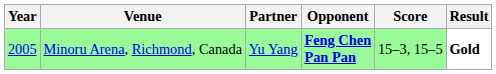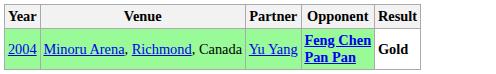 <table class="sortable wikitable" style="font-size: 90%;">
 <tr>
 <th>Year</th>
 <th>Venue</th>
 <th>Partner</th>
 <th>Opponent</th>
-<th>Score</th>
 <th>Result</th>
 </tr>
 <tr style="background:#98FB98">
-<td align="center"><a href='#'>2005</a></td>
+<td align="center"><a href='#'>2004</a></td>
 <td align="left"><a href='#'>Minoru Arena</a>, <a href='#'>Richmond</a>, Canada</td>
 <td align="left"> <a href='#'>Yu Yang</a></td>
 <td align="left"><strong> <a href='#'>Feng Chen</a><br> <a href='#'>Pan Pan</a></strong></td>
-<td align="left">15–3, 15–5</td>
 <td style="text-align:left; background:white"> <strong>Gold</strong></td>
 </tr>
 </table>
